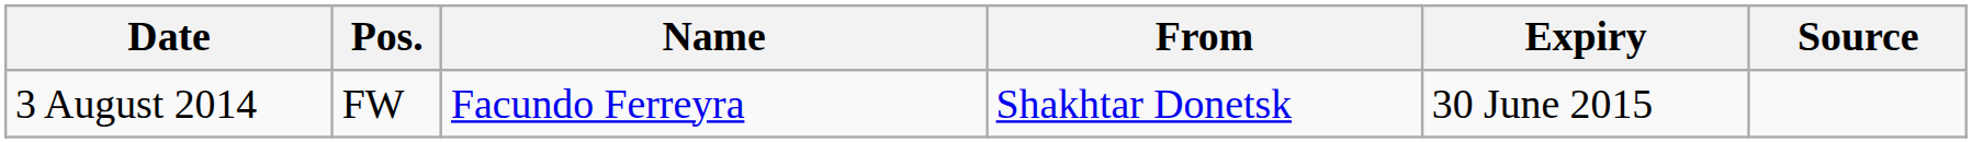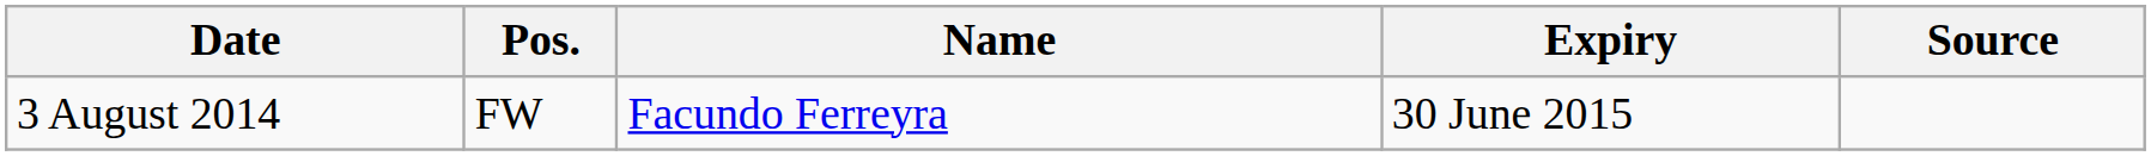 <table class="wikitable" style="width:60%;">
 <tr>
 <th style="width:15%;">Date</th>
 <th style="width:5%;">Pos.</th>
 <th style="width:25%;">Name</th>
-<th style="width:20%;">From</th>
 <th style="width:15%;">Expiry</th>
 <th style="width:10%;">Source</th>
 </tr>
 <tr>
 <td>3 August 2014</td>
 <td>FW</td>
 <td> <a href='#'>Facundo Ferreyra</a></td>
-<td> <a href='#'>Shakhtar Donetsk</a></td>
 <td>30 June 2015</td>
 <td></td>
 </tr>
 </table>
